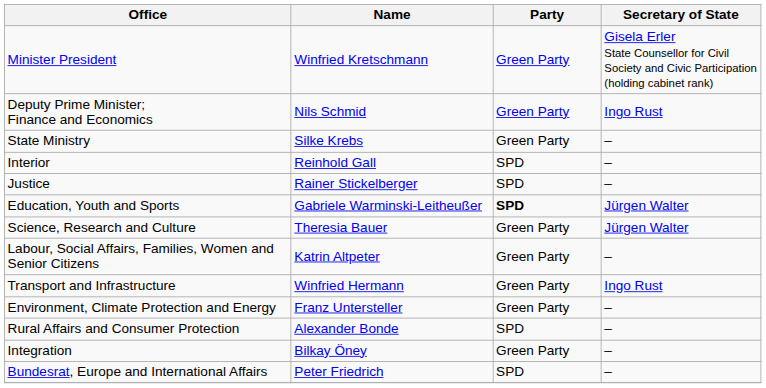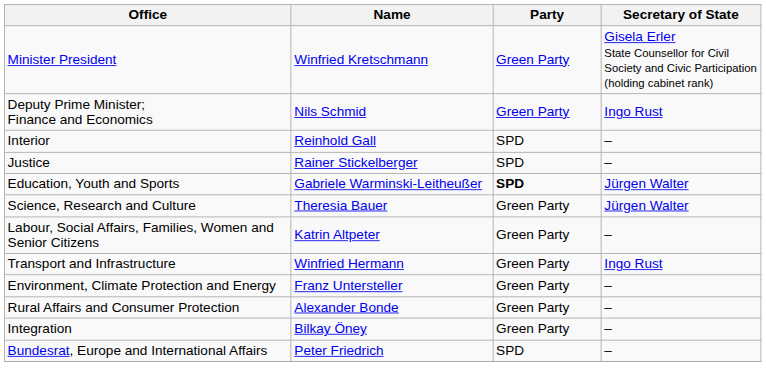 <table class="wikitable">
 <tr>
 <th width="330" bgcolor="#FFDEAD" align="left">Office</th>
 <th width="230" bgcolor="#FFDEAD" align="left">Name</th>
 <th width="120" bgcolor="#FFDEAD" align="left">Party</th>
 <th width="180" bgcolor="#FFDEAD" align="left">Secretary of State</th>
 </tr>
 <tr>
 <td><a href='#'>Minister President</a></td>
 <td><a href='#'>Winfried Kretschmann</a></td>
 <td><a href='#'>Green Party</a></td>
 <td><a href='#'>Gisela Erler</a><br><small>State Counsellor for Civil Society and Civic Participation (holding cabinet rank)</small></td>
 </tr>
 <tr ---->
 <td>Deputy Prime Minister;<br>Finance and Economics</td>
 <td><a href='#'>Nils Schmid</a></td>
 <td><a href='#'>Green Party</a></td>
 <td><a href='#'>Ingo Rust</a></td>
-</tr>
-<tr ---->
-<td>State Ministry</td>
-<td><a href='#'>Silke Krebs</a></td>
-<td>Green Party</td>
-<td>–</td>
 </tr>
 <tr ---->
 <td>Interior</td>
 <td><a href='#'>Reinhold Gall</a></td>
 <td>SPD</td>
 <td>–</td>
 </tr>
 <tr ---->
 <td>Justice</td>
 <td><a href='#'>Rainer Stickelberger</a></td>
 <td>SPD</td>
 <td>–</td>
 </tr>
 <tr ---->
 <td>Education, Youth and Sports</td>
 <td><a href='#'>Gabriele Warminski-Leitheußer</a></td>
 <td><strong>SPD</strong></td>
 <td><a href='#'>Jürgen Walter</a></td>
 </tr>
 <tr ---->
 <td>Science, Research and Culture</td>
 <td><a href='#'>Theresia Bauer</a></td>
 <td>Green Party</td>
 <td><a href='#'>Jürgen Walter</a></td>
 </tr>
 <tr ---->
 <td>Labour, Social Affairs, Families, Women and Senior Citizens</td>
 <td><a href='#'>Katrin Altpeter</a></td>
 <td>Green Party</td>
 <td>–</td>
 </tr>
 <tr ---->
 <td>Transport and Infrastructure</td>
 <td><a href='#'>Winfried Hermann</a></td>
 <td>Green Party</td>
 <td><a href='#'>Ingo Rust</a></td>
 </tr>
 <tr ---->
 <td>Environment, Climate Protection and Energy</td>
 <td><a href='#'>Franz Untersteller</a></td>
 <td>Green Party</td>
 <td>–</td>
 </tr>
 <tr ---->
 <td>Rural Affairs and Consumer Protection</td>
 <td><a href='#'>Alexander Bonde</a></td>
-<td>SPD</td>
+<td>Green Party</td>
 <td>–</td>
 </tr>
 <tr ---->
 <td>Integration</td>
 <td><a href='#'>Bilkay Öney</a></td>
 <td>Green Party</td>
 <td>–</td>
 </tr>
 <tr ---->
 <td><a href='#'>Bundesrat</a>, Europe and International Affairs</td>
 <td><a href='#'>Peter Friedrich</a></td>
 <td>SPD</td>
 <td>–</td>
 </tr>
 <tr ---->
 </tr>
 </table>
